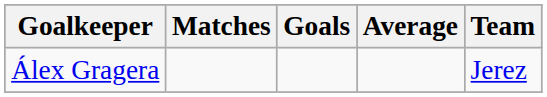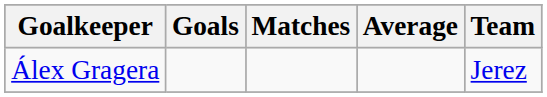 <table class="wikitable sortable" class="wikitable">
 <tr style="background:#ccc; text-align:center;">
 <th>Goalkeeper</th>
+<th>Goals</th>
 <th>Matches</th>
-<th>Goals</th>
 <th>Average</th>
 <th>Team</th>
 </tr>
 <tr>
 <td> <a href='#'>Álex Gragera</a></td>
 <td></td>
 <td></td>
 <td></td>
 <td><a href='#'>Jerez</a></td>
 </tr>
 </table>
